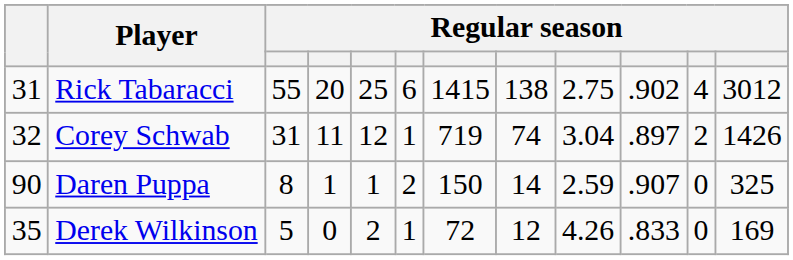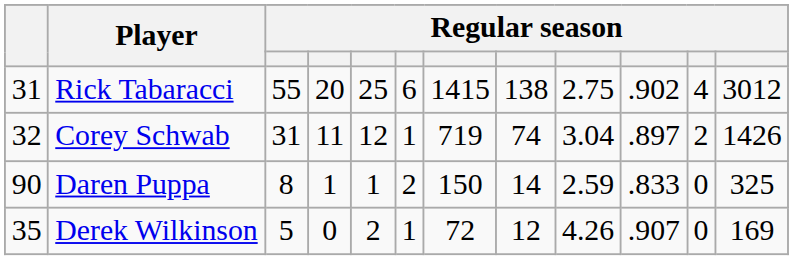 <table class="wikitable plainrowheaders" style="text-align:center;">
 <tr>
 <th scope="col" rowspan="2"></th>
 <th scope="col" rowspan="2">Player</th>
 <th scope=colgroup colspan=10>Regular season</th>
 </tr>
 <tr>
 <th scope="col"></th>
 <th scope="col"></th>
 <th scope="col"></th>
 <th scope="col"></th>
 <th scope="col"></th>
 <th scope="col"></th>
 <th scope="col"></th>
 <th scope="col"></th>
 <th scope="col"></th>
 <th scope="col"></th>
 </tr>
 <tr>
 <td scope="row">31</td>
 <td align="left"><a href='#'>Rick Tabaracci</a></td>
 <td>55</td>
 <td>20</td>
 <td>25</td>
 <td>6</td>
 <td>1415</td>
 <td>138</td>
 <td>2.75</td>
 <td>.902</td>
 <td>4</td>
 <td>3012</td>
 </tr>
 <tr>
 <td scope="row">32</td>
 <td align="left"><a href='#'>Corey Schwab</a></td>
 <td>31</td>
 <td>11</td>
 <td>12</td>
 <td>1</td>
 <td>719</td>
 <td>74</td>
 <td>3.04</td>
 <td>.897</td>
 <td>2</td>
 <td>1426</td>
 </tr>
 <tr>
 <td scope="row">90</td>
 <td align="left"><a href='#'>Daren Puppa</a></td>
 <td>8</td>
 <td>1</td>
 <td>1</td>
 <td>2</td>
 <td>150</td>
 <td>14</td>
 <td>2.59</td>
-<td>.907</td>
+<td>.833</td>
 <td>0</td>
 <td>325</td>
 </tr>
 <tr>
 <td scope="row">35</td>
 <td align="left"><a href='#'>Derek Wilkinson</a></td>
 <td>5</td>
 <td>0</td>
 <td>2</td>
 <td>1</td>
 <td>72</td>
 <td>12</td>
 <td>4.26</td>
-<td>.833</td>
+<td>.907</td>
 <td>0</td>
 <td>169</td>
 </tr>
 </table>
